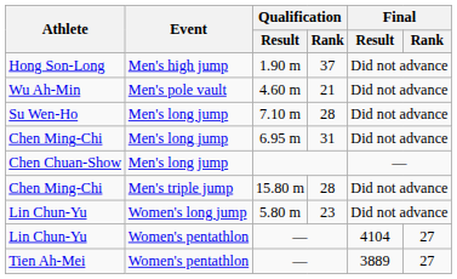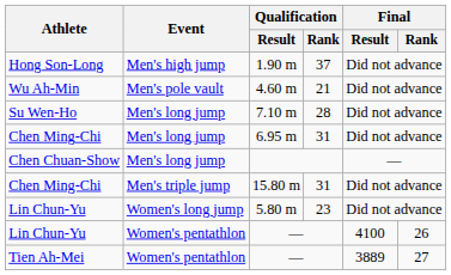 <table class="wikitable" style="font-size:90%; text-align:center">
 <tr>
 <th rowspan="2">Athlete</th>
 <th rowspan="2">Event</th>
 <th colspan="2">Qualification</th>
 <th colspan="2">Final</th>
 </tr>
 <tr style="font-size:95%">
 <th>Result</th>
 <th>Rank</th>
 <th>Result</th>
 <th>Rank</th>
 </tr>
 <tr>
 <td align="left"><a href='#'>Hong Son-Long</a></td>
 <td align="left"><a href='#'>Men's high jump</a></td>
 <td>1.90 m</td>
 <td>37</td>
 <td colspan="2">Did not advance</td>
 </tr>
 <tr>
 <td align="left"><a href='#'>Wu Ah-Min</a></td>
 <td align="left"><a href='#'>Men's pole vault</a></td>
 <td>4.60 m</td>
 <td>21</td>
 <td colspan="2">Did not advance</td>
 </tr>
 <tr>
 <td align="left"><a href='#'>Su Wen-Ho</a></td>
 <td align="left"><a href='#'>Men's long jump</a></td>
 <td>7.10 m</td>
 <td>28</td>
 <td colspan="2">Did not advance</td>
 </tr>
 <tr>
 <td align="left"><a href='#'>Chen Ming-Chi</a></td>
 <td align="left"><a href='#'>Men's long jump</a></td>
 <td>6.95 m</td>
 <td>31</td>
 <td colspan="2">Did not advance</td>
 </tr>
 <tr>
 <td align="left"><a href='#'>Chen Chuan-Show</a></td>
 <td align="left"><a href='#'>Men's long jump</a></td>
 <td colspan="2"></td>
 <td colspan="2">—</td>
 </tr>
 <tr>
 <td align="left"><a href='#'>Chen Ming-Chi</a></td>
 <td align="left"><a href='#'>Men's triple jump</a></td>
 <td>15.80 m</td>
-<td>28</td>
+<td>31</td>
 <td colspan="2">Did not advance</td>
 </tr>
 <tr>
 <td align="left"><a href='#'>Lin Chun-Yu</a></td>
 <td align="left"><a href='#'>Women's long jump</a></td>
 <td>5.80 m</td>
 <td>23</td>
 <td colspan="2">Did not advance</td>
 </tr>
 <tr>
 <td align="left"><a href='#'>Lin Chun-Yu</a></td>
 <td align="left"><a href='#'>Women's pentathlon</a></td>
 <td colspan="2">—</td>
-<td>4104</td>
-<td>27</td>
+<td>4100</td>
+<td>26</td>
 </tr>
 <tr>
 <td align="left"><a href='#'>Tien Ah-Mei</a></td>
 <td align="left"><a href='#'>Women's pentathlon</a></td>
 <td colspan="2">—</td>
 <td>3889</td>
 <td>27</td>
 </tr>
 </table>
